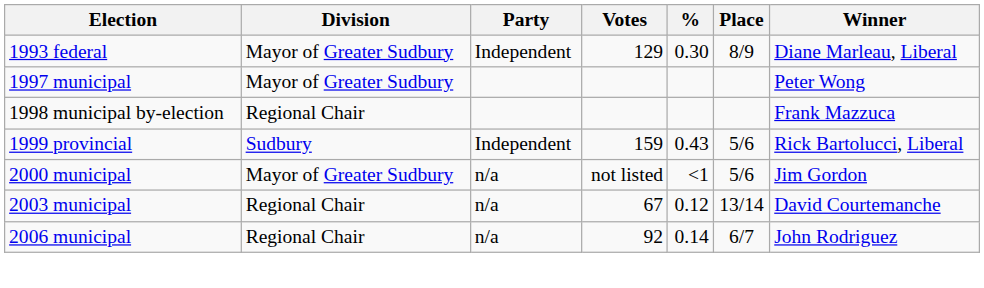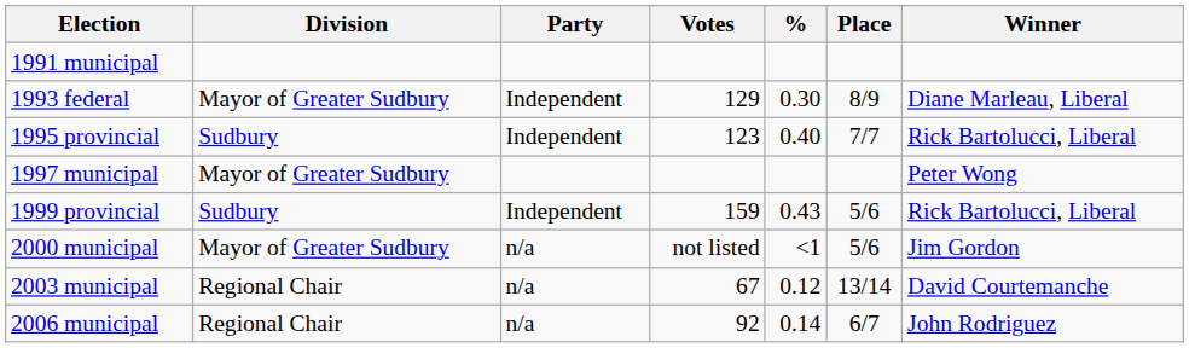 <table class="wikitable" width="800">
 <tr>
 <th align="left">Election</th>
 <th align="left">Division</th>
 <th align="left">Party</th>
 <th align="right">Votes</th>
 <th align="right">%</th>
 <th align="center">Place</th>
 <th align="center">Winner</th>
 </tr>
 <tr>
+<td align="left"><a href='#'>1991 municipal</a></td>
+<td align="left"></td>
+<td align="left"></td>
+<td align="right"></td>
+<td align="right"></td>
+<td align="center"></td>
+<td align="left"></td>
+</tr>
+<tr>
 <td align="left"><a href='#'>1993 federal</a></td>
 <td align="left">Mayor of <a href='#'>Greater Sudbury</a></td>
 <td align="left">Independent</td>
 <td align="right">129</td>
 <td align="right">0.30</td>
 <td align="center">8/9</td>
 <td align="left"><a href='#'>Diane Marleau</a>, <a href='#'>Liberal</a></td>
 </tr>
 <tr>
+<td align="left"><a href='#'>1995 provincial</a></td>
+<td align="left"><a href='#'>Sudbury</a></td>
+<td align="left">Independent</td>
+<td align="right">123</td>
+<td align="right">0.40</td>
+<td align="center">7/7</td>
+<td align="left"><a href='#'>Rick Bartolucci</a>, <a href='#'>Liberal</a></td>
+</tr>
+<tr>
 <td align="left"><a href='#'>1997 municipal</a></td>
 <td align="left">Mayor of <a href='#'>Greater Sudbury</a></td>
 <td align="left"></td>
 <td align="right"></td>
 <td align="right"></td>
 <td align="center"></td>
 <td align="left"><a href='#'>Peter Wong</a></td>
-</tr>
-<tr>
-<td align="left">1998 municipal by-election</td>
-<td align="left">Regional Chair</td>
-<td align="left"></td>
-<td align="right"></td>
-<td align="right"></td>
-<td align="center"></td>
-<td align="left"><a href='#'>Frank Mazzuca</a></td>
 </tr>
 <tr>
 <td align="left"><a href='#'>1999 provincial</a></td>
 <td align="left"><a href='#'>Sudbury</a></td>
 <td align="left">Independent</td>
 <td align="right">159</td>
 <td align="right">0.43</td>
 <td align="center">5/6</td>
 <td align="left"><a href='#'>Rick Bartolucci</a>, <a href='#'>Liberal</a></td>
 </tr>
 <tr>
 <td align="left"><a href='#'>2000 municipal</a></td>
 <td align="left">Mayor of <a href='#'>Greater Sudbury</a></td>
 <td align="left">n/a</td>
 <td align="right">not listed</td>
 <td align="right"><1</td>
 <td align="center">5/6</td>
 <td align="left"><a href='#'>Jim Gordon</a></td>
 </tr>
 <tr>
 <td align="left"><a href='#'>2003 municipal</a></td>
 <td align="left">Regional Chair</td>
 <td align="left">n/a</td>
 <td align="right">67</td>
 <td align="right">0.12</td>
 <td align="center">13/14</td>
 <td align="left"><a href='#'>David Courtemanche</a></td>
 </tr>
 <tr>
 <td align="left"><a href='#'>2006 municipal</a></td>
 <td align="left">Regional Chair</td>
 <td align="left">n/a</td>
 <td align="right">92</td>
 <td align="right">0.14</td>
 <td align="center">6/7</td>
 <td align="left"><a href='#'>John Rodriguez</a></td>
 </tr>
 </table>
